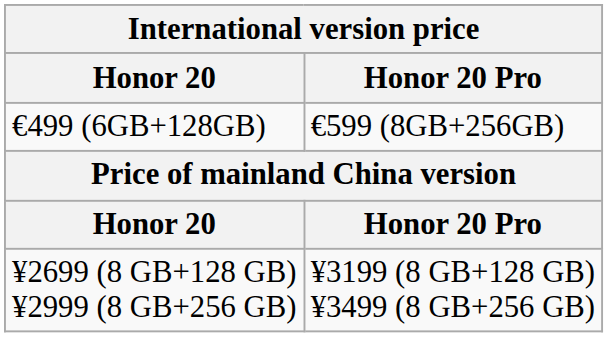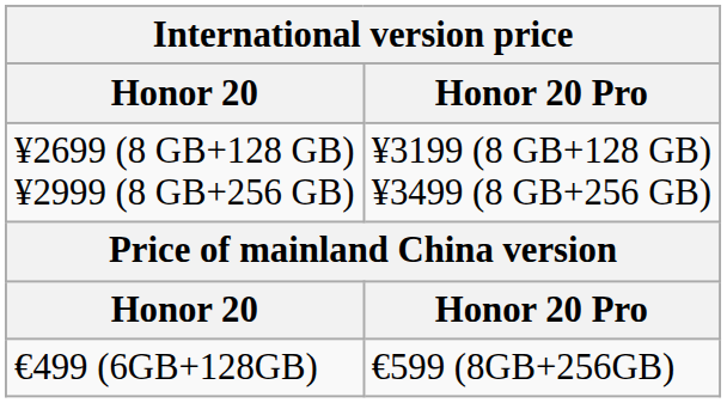 <table class="wikitable">
 <tr>
 <th colspan="2">International version price</th>
 </tr>
 <tr>
 <th>Honor 20</th>
 <th>Honor 20 Pro</th>
 </tr>
 <tr>
-<td>€499 (6GB+128GB)</td>
-<td>€599 (8GB+256GB)</td>
+<td>¥2699 (8 GB+128 GB)<br>¥2999 (8 GB+256 GB)</td>
+<td>¥3199 (8 GB+128 GB)<br>¥3499 (8 GB+256 GB)</td>
 </tr>
 <tr>
 <th colspan="2">Price of mainland China version</th>
 </tr>
 <tr>
 <th>Honor 20</th>
 <th>Honor 20 Pro</th>
 </tr>
 <tr>
-<td>¥2699 (8 GB+128 GB)<br>¥2999 (8 GB+256 GB)</td>
-<td>¥3199 (8 GB+128 GB)<br>¥3499 (8 GB+256 GB)</td>
+<td>€499 (6GB+128GB)</td>
+<td>€599 (8GB+256GB)</td>
 </tr>
 </table>
